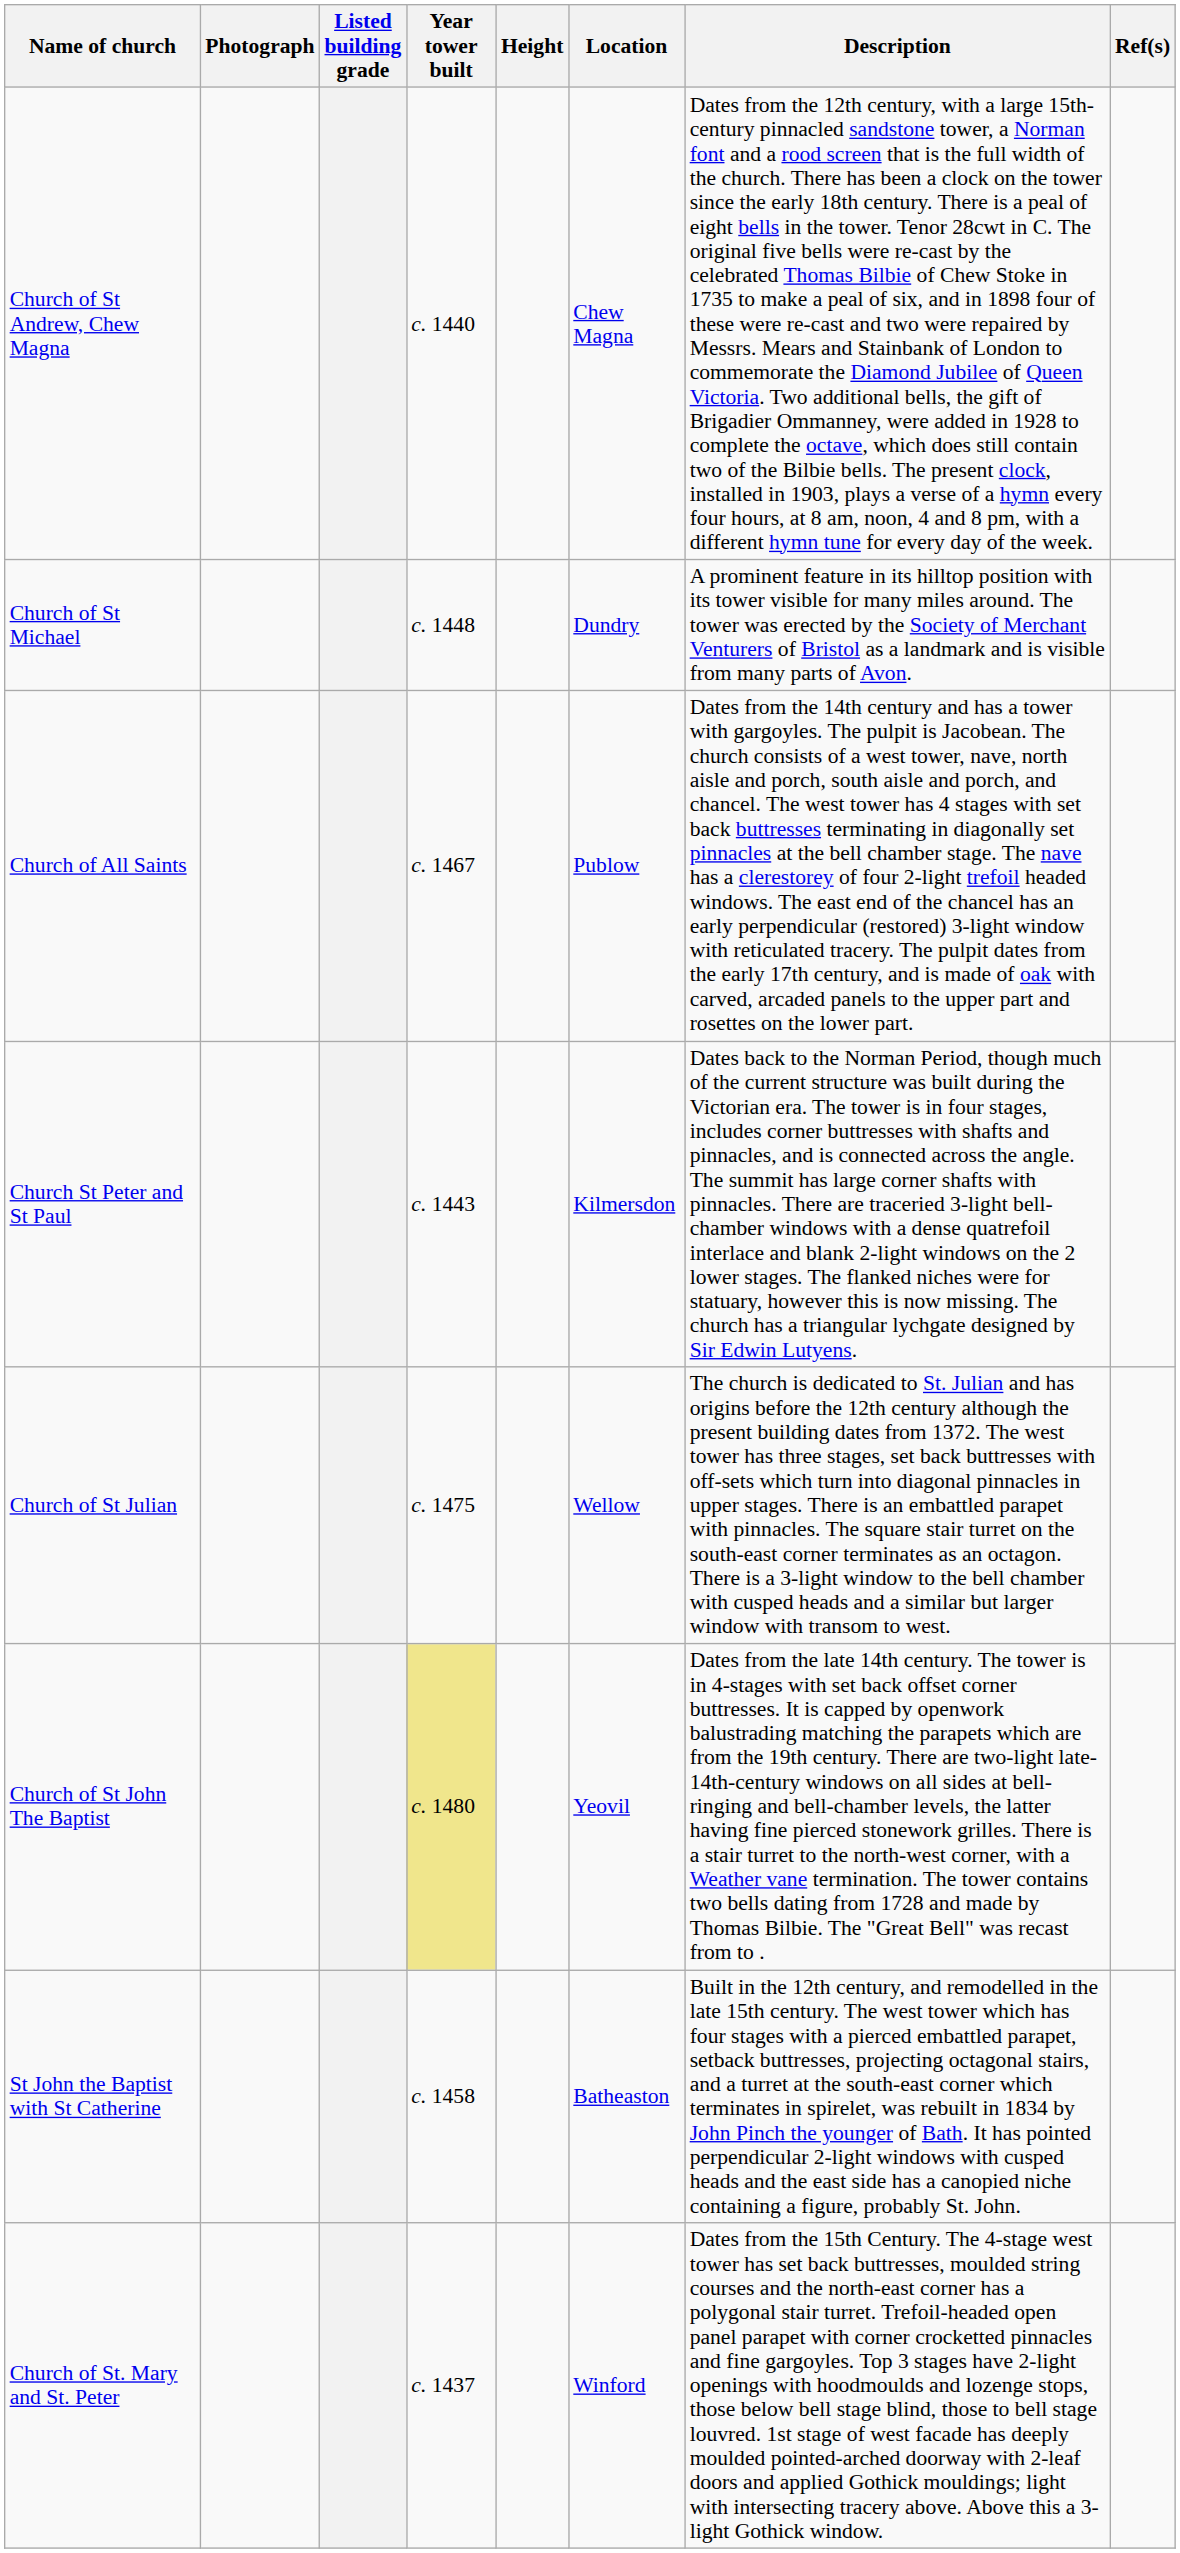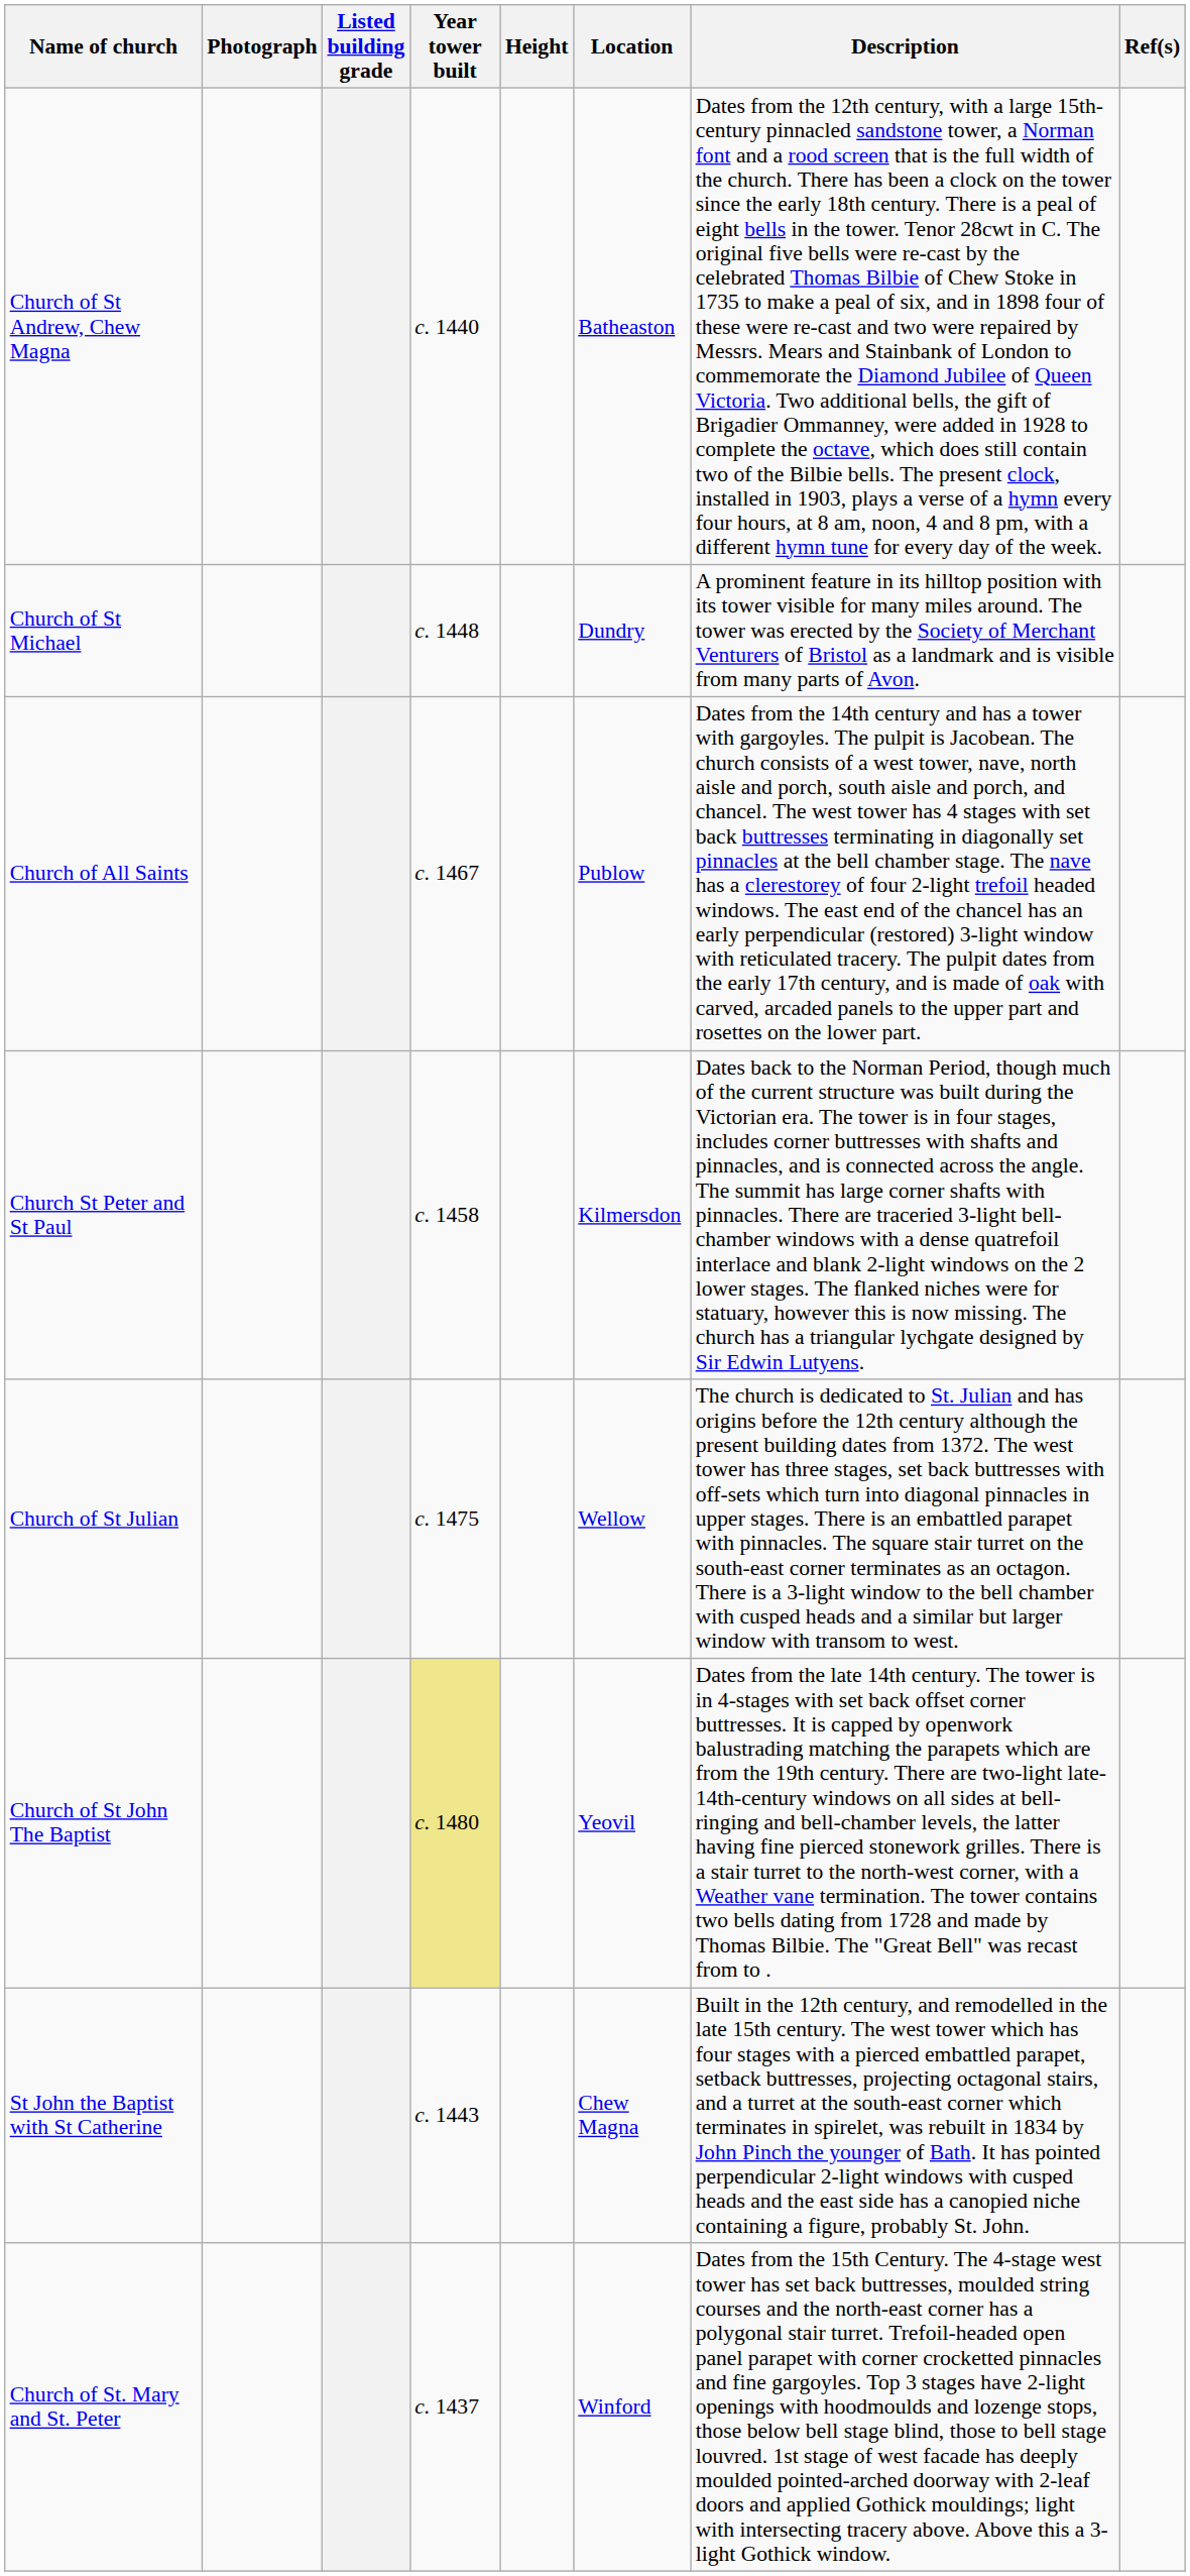 <table class="wikitable sortable" width:100%; border:0px; text-align:left; line-height:150%;">
 <tr>
 <th height="17" width="18%">Name of church</th>
 <th class="unsortable">Photograph</th>
 <th height="17" width="5%"><a href='#'>Listed building</a> grade</th>
 <th height="17" width="8%">Year tower built</th>
 <th height="17" width="5%">Height</th>
 <th height="17" width="10%">Location</th>
 <th class="unsortable" height="17" width="40%">Description</th>
 <th class="unsortable" height="17" width="5%">Ref(s)</th>
 </tr>
 <tr>
 <td><a href='#'>Church of St Andrew, Chew Magna</a></td>
 <td></td>
 <th></th>
 <td><em>c.</em> 1440</td>
 <td></td>
-<td><a href='#'>Chew Magna</a><br></td>
+<td><a href='#'>Batheaston</a><br></td>
 <td>Dates from the 12th century, with a large 15th-century pinnacled <a href='#'>sandstone</a> tower, a <a href='#'>Norman</a> <a href='#'>font</a> and a <a href='#'>rood screen</a> that is the full width of the church. There has been a clock on the tower since the early 18th century. There is a peal of eight <a href='#'>bells</a> in the tower. Tenor 28cwt in C. The original five bells were re-cast by the celebrated <a href='#'>Thomas Bilbie</a> of Chew Stoke in 1735 to make a peal of six, and in 1898 four of these were re-cast and two were repaired by Messrs. Mears and Stainbank of London to commemorate the <a href='#'>Diamond Jubilee</a> of <a href='#'>Queen Victoria</a>. Two additional bells, the gift of Brigadier Ommanney, were added in 1928 to complete the <a href='#'>octave</a>, which does still contain two of the Bilbie bells. The present <a href='#'>clock</a>, installed in 1903, plays a verse of a <a href='#'>hymn</a> every four hours, at 8 am, noon, 4 and 8 pm, with a different <a href='#'>hymn tune</a> for every day of the week.</td>
 <td></td>
 </tr>
 <tr>
 <td><a href='#'>Church of St Michael</a></td>
 <td></td>
 <th></th>
 <td><em>c.</em> 1448</td>
 <td></td>
 <td><a href='#'>Dundry</a><br></td>
 <td>A prominent feature in its hilltop position with its tower visible for many miles around. The tower was erected by the <a href='#'>Society of Merchant Venturers</a> of <a href='#'>Bristol</a> as a landmark and is visible from many parts of <a href='#'>Avon</a>.</td>
 <td></td>
 </tr>
 <tr>
 <td><a href='#'>Church of All Saints</a></td>
 <td></td>
 <th></th>
 <td><em>c.</em> 1467</td>
 <td></td>
 <td><a href='#'>Publow</a><br></td>
 <td>Dates from the 14th century and has a tower with gargoyles. The pulpit is Jacobean. The church consists of a west tower, nave, north aisle and porch, south aisle and porch, and chancel. The west tower has 4 stages with set back <a href='#'>buttresses</a> terminating in diagonally set <a href='#'>pinnacles</a> at the bell chamber stage. The <a href='#'>nave</a> has a <a href='#'>clerestorey</a> of four 2-light <a href='#'>trefoil</a> headed windows. The east end of the chancel has an early perpendicular (restored) 3-light window with reticulated tracery. The pulpit dates from the early 17th century, and is made of <a href='#'>oak</a> with carved, arcaded panels to the upper part and rosettes on the lower part.</td>
 <td></td>
 </tr>
 <tr>
 <td><a href='#'>Church St Peter and St Paul</a></td>
 <td></td>
 <th></th>
-<td><em>c.</em> 1443</td>
+<td><em>c.</em> 1458</td>
 <td></td>
 <td><a href='#'>Kilmersdon</a><br></td>
 <td>Dates back to the Norman Period, though much of the current structure was built during the Victorian era. The tower is in four stages, includes corner buttresses with shafts and pinnacles, and is connected across the angle. The summit has large corner shafts with pinnacles. There are traceried 3-light bell-chamber windows with a dense quatrefoil interlace and blank 2-light windows on the 2 lower stages. The flanked niches were for statuary, however this is now missing. The church has a triangular lychgate designed by <a href='#'>Sir Edwin Lutyens</a>.</td>
 <td></td>
 </tr>
 <tr>
 <td><a href='#'>Church of St Julian</a></td>
 <td></td>
 <th></th>
 <td><em>c.</em> 1475</td>
 <td></td>
 <td><a href='#'>Wellow</a><br></td>
 <td>The church is dedicated to <a href='#'>St. Julian</a> and has origins before the 12th century although the present building dates from 1372. The west tower has three stages, set back buttresses with off-sets which turn into diagonal pinnacles in upper stages. There is an embattled parapet with pinnacles. The square stair turret on the south-east corner terminates as an octagon. There is a 3-light window to the bell chamber with cusped heads and a similar but larger window with transom to west.</td>
 <td></td>
 </tr>
 <tr>
 <td><a href='#'>Church of St John The Baptist</a></td>
 <td></td>
 <th></th>
 <td style="background: khaki;"><em>c.</em> 1480</td>
 <td></td>
 <td><a href='#'>Yeovil</a><br></td>
 <td>Dates from the late 14th century. The tower is in 4-stages with set back offset corner buttresses. It is capped by openwork balustrading matching the parapets which are from the 19th century. There are two-light late-14th-century windows on all sides at bell-ringing and bell-chamber levels, the latter having fine pierced stonework grilles. There is a stair turret to the north-west corner, with a <a href='#'>Weather vane</a> termination. The tower contains two bells dating from 1728 and made by Thomas Bilbie. The "Great Bell" was recast from  to .</td>
 <td></td>
 </tr>
 <tr>
 <td><a href='#'>St John the Baptist with St Catherine</a></td>
 <td></td>
 <th></th>
-<td><em>c.</em> 1458</td>
+<td><em>c.</em> 1443</td>
 <td></td>
-<td><a href='#'>Batheaston</a><br></td>
+<td><a href='#'>Chew Magna</a><br></td>
 <td>Built in the 12th century, and remodelled in the late 15th century. The west tower which has four stages with a pierced embattled parapet, setback buttresses, projecting octagonal stairs, and a turret at the south-east corner which terminates in spirelet, was rebuilt in 1834 by <a href='#'>John Pinch the younger</a> of <a href='#'>Bath</a>. It has pointed perpendicular 2-light windows with cusped heads and the east side has a canopied niche containing a figure, probably St. John.</td>
 <td></td>
 </tr>
 <tr>
 <td><a href='#'>Church of St. Mary and St. Peter</a></td>
 <td></td>
 <th></th>
 <td><em>c.</em> 1437</td>
 <td></td>
 <td><a href='#'>Winford</a><br></td>
 <td>Dates from the 15th Century. The 4-stage west tower has set back buttresses, moulded string courses and the north-east corner has a polygonal stair turret. Trefoil-headed open panel parapet with corner crocketted pinnacles and fine gargoyles. Top 3 stages have 2-light openings with hoodmoulds and lozenge stops, those below bell stage blind, those to bell stage louvred. 1st stage of west facade has deeply moulded pointed-arched doorway with 2-leaf doors and applied Gothick mouldings; light with intersecting tracery above. Above this a 3-light Gothick window.</td>
 <td></td>
 </tr>
 </table>
